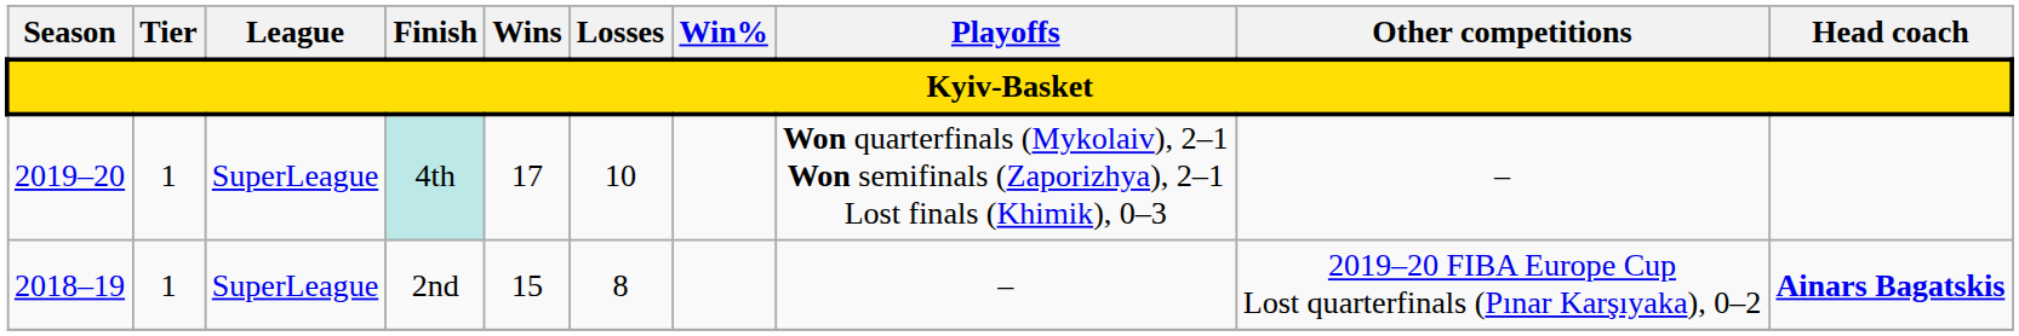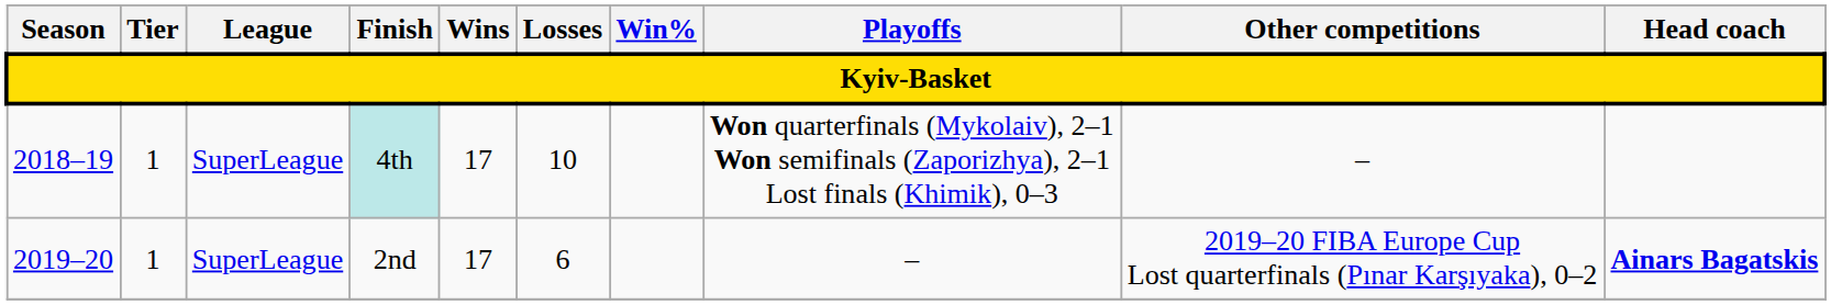 <table class="wikitable plainrowheaders" style="text-align:center; font-size:90%" summary="Season (sortable), Team, Conference, Conference finish (sortable), Division, Division finish (sortable), Wins (sortable), Losses (sortable), Win% (sortable), GB (sortable), Playoffs, Awards and Head coach">
 <tr>
 <th scope="col">Season</th>
 <th scope="col">Tier</th>
 <th scope="col">League</th>
 <th scope="col">Finish</th>
 <th scope="col">Wins</th>
 <th scope="col">Losses</th>
 <th scope="col"><a href='#'>Win%</a></th>
 <th scope="col" class="unsortable"><a href='#'>Playoffs</a></th>
 <th scope="col" class="unsortable">Other competitions</th>
 <th scope="col">Head coach</th>
 </tr>
 <tr>
 <td colspan="12" align=center style="border:2px solid black; background-color:#FEDE04;"><span><strong>Kyiv-Basket</strong></span></td>
 </tr>
 <tr>
-<td><a href='#'>2019–20</a></td>
+<td><a href='#'>2018–19</a></td>
 <td>1</td>
 <td><a href='#'>SuperLeague</a></td>
 <td bgcolor=#bce8e8>4th</td>
 <td>17</td>
 <td>10</td>
 <td></td>
 <td><strong>Won</strong> quarterfinals (<a href='#'>Mykolaiv</a>), 2–1<br><strong>Won</strong> semifinals (<a href='#'>Zaporizhya</a>), 2–1<br>Lost finals (<a href='#'>Khimik</a>), 0–3</td>
 <td>–</td>
 <td></td>
 </tr>
 <tr>
-<td><a href='#'>2018–19</a></td>
+<td><a href='#'>2019–20</a></td>
 <td>1</td>
 <td><a href='#'>SuperLeague</a></td>
 <td>2nd</td>
-<td>15</td>
-<td>8</td>
+<td>17</td>
+<td>6</td>
 <td></td>
 <td>–</td>
 <td><a href='#'>2019–20 FIBA Europe Cup</a><br>Lost quarterfinals (<a href='#'>Pınar Karşıyaka</a>), 0–2</td>
 <td><strong><a href='#'>Ainars Bagatskis</a></strong></td>
 </tr>
 <tr>
 </tr>
 </table>
